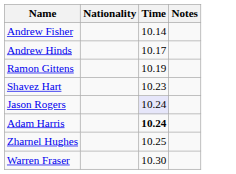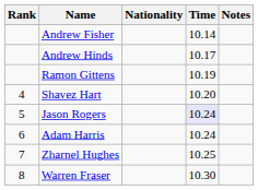 <table class="wikitable sortable" style="text-align:center;font-size:95%">
 <tr>
+<th>Rank</th>
 <th>Name</th>
 <th>Nationality</th>
 <th>Time</th>
 <th>Notes</th>
 </tr>
 <tr>
+<td></td>
 <td align=left><a href='#'>Andrew Fisher</a></td>
 <td align=left></td>
 <td>10.14</td>
 <td></td>
 </tr>
 <tr>
+<td></td>
 <td align=left><a href='#'>Andrew Hinds</a></td>
 <td align=left></td>
 <td>10.17</td>
 <td></td>
 </tr>
 <tr>
+<td></td>
 <td align=left><a href='#'>Ramon Gittens</a></td>
 <td align=left></td>
 <td>10.19</td>
 <td></td>
 </tr>
 <tr>
+<td>4</td>
 <td align=left><a href='#'>Shavez Hart</a></td>
 <td align=left></td>
-<td>10.23</td>
+<td>10.20</td>
 <td></td>
 </tr>
 <tr>
+<td>5</td>
 <td align=left><a href='#'>Jason Rogers</a></td>
 <td align=left></td>
 <td style="background: lavender;">10.24</td>
 <td></td>
 </tr>
 <tr>
+<td>6</td>
 <td align=left><a href='#'>Adam Harris</a></td>
 <td align=left></td>
-<td><strong>10.24</strong></td>
+<td>10.24</td>
 <td></td>
 </tr>
 <tr>
+<td>7</td>
 <td align=left><a href='#'>Zharnel Hughes</a></td>
 <td align=left></td>
 <td>10.25</td>
 <td></td>
 </tr>
 <tr>
+<td>8</td>
 <td align=left><a href='#'>Warren Fraser</a></td>
 <td align=left></td>
 <td>10.30</td>
 <td></td>
 </tr>
 </table>
